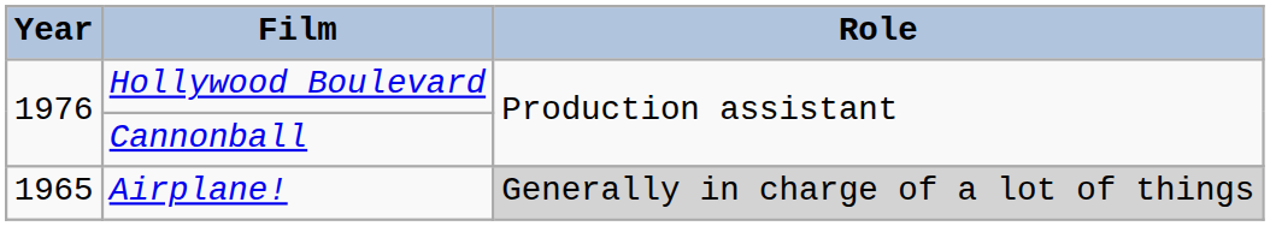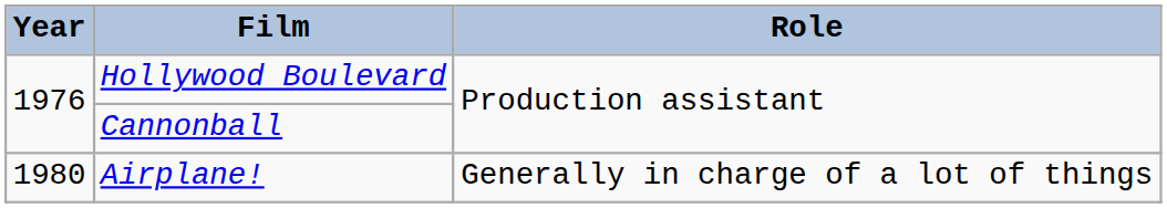 <table class="wikitable" style="font-size:95%;">
 <tr>
 <th style="background:#B0C4DE;">Year</th>
 <th style="background:#B0C4DE;">Film</th>
 <th style="background:#B0C4DE;">Role</th>
 </tr>
 <tr>
 <td rowspan=2>1976</td>
 <td><em><a href='#'>Hollywood Boulevard</a></em></td>
 <td rowspan=2>Production assistant</td>
 </tr>
 <tr>
 <td><em><a href='#'>Cannonball</a></em></td>
 </tr>
 <tr>
-<td>1965</td>
+<td>1980</td>
 <td><em><a href='#'>Airplane!</a></em></td>
-<td style="background: lightgrey;">Generally in charge of a lot of things</td>
+<td>Generally in charge of a lot of things</td>
 </tr>
 </table>
